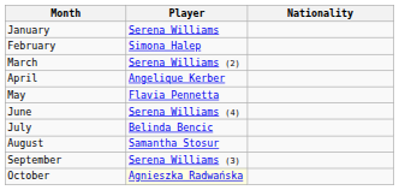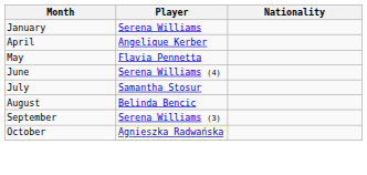 <table class="wikitable" style="width: 40%">
 <tr>
 <th style="width:10px;">Month</th>
 <th width=15>Player</th>
 <th width=15>Nationality</th>
 </tr>
 <tr>
 <td>January</td>
 <td><a href='#'>Serena Williams</a></td>
-<td></td>
-</tr>
-<tr>
-<td>February</td>
-<td><a href='#'>Simona Halep</a></td>
-<td></td>
-</tr>
-<tr>
-<td>March</td>
-<td><a href='#'>Serena Williams</a> <small>(2)</small></td>
 <td></td>
 </tr>
 <tr>
 <td>April</td>
 <td><a href='#'>Angelique Kerber</a></td>
 <td></td>
 </tr>
 <tr>
 <td>May</td>
 <td><a href='#'>Flavia Pennetta</a></td>
 <td></td>
 </tr>
 <tr>
 <td>June</td>
 <td><a href='#'>Serena Williams</a> <small>(4)</small></td>
 <td></td>
 </tr>
 <tr>
 <td>July</td>
-<td><a href='#'>Belinda Bencic</a></td>
+<td><a href='#'>Samantha Stosur</a></td>
 <td></td>
 </tr>
 <tr>
 <td>August</td>
-<td><a href='#'>Samantha Stosur</a></td>
+<td><a href='#'>Belinda Bencic</a></td>
 <td></td>
 </tr>
 <tr>
 <td>September</td>
 <td><a href='#'>Serena Williams</a> <small>(3)</small></td>
 <td></td>
 </tr>
 <tr>
 <td>October</td>
 <td style="background: lightyellow;"><a href='#'>Agnieszka Radwańska</a></td>
 <td></td>
 </tr>
 </table>
